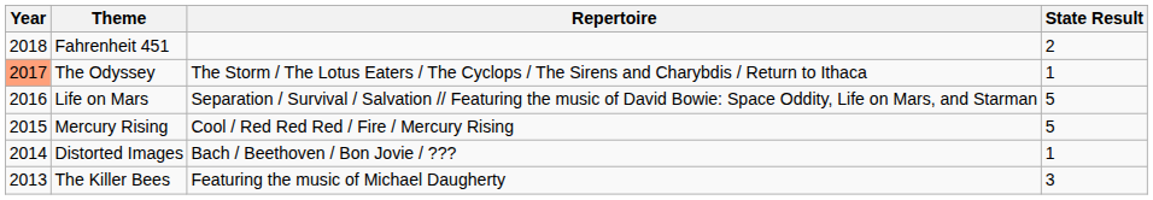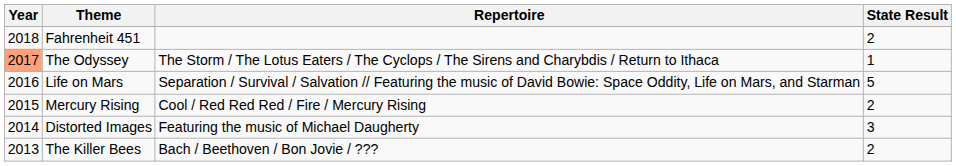 <table class="wikitable">
 <tr>
 <th>Year</th>
 <th>Theme</th>
 <th>Repertoire</th>
 <th>State Result</th>
 </tr>
 <tr>
 <td>2018</td>
 <td>Fahrenheit 451</td>
 <td></td>
 <td>2</td>
 </tr>
 <tr>
 <td style="background: lightsalmon;">2017</td>
 <td>The Odyssey</td>
 <td>The Storm / The Lotus Eaters / The Cyclops / The Sirens and Charybdis / Return to Ithaca</td>
 <td>1</td>
 </tr>
 <tr>
 <td>2016</td>
 <td>Life on Mars</td>
 <td>Separation / Survival / Salvation // Featuring the music of David Bowie: Space Oddity, Life on Mars, and Starman</td>
 <td>5</td>
 </tr>
 <tr>
 <td>2015</td>
 <td>Mercury Rising</td>
 <td>Cool / Red Red Red / Fire / Mercury Rising</td>
-<td>5</td>
+<td>2</td>
 </tr>
 <tr>
 <td>2014</td>
 <td>Distorted Images</td>
-<td>Bach / Beethoven / Bon Jovie / ???</td>
-<td>1</td>
+<td>Featuring the music of Michael Daugherty</td>
+<td>3</td>
 </tr>
 <tr>
 <td>2013</td>
 <td>The Killer Bees</td>
-<td>Featuring the music of Michael Daugherty</td>
-<td>3</td>
+<td>Bach / Beethoven / Bon Jovie / ???</td>
+<td>2</td>
 </tr>
 </table>
